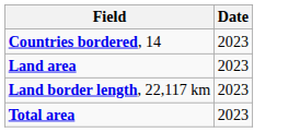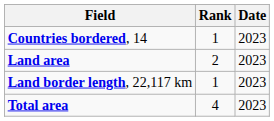 <table class="wikitable sortable">
 <tr style="background:#ececec;">
 <th>Field</th>
+<th>Rank</th>
 <th>Date</th>
 </tr>
 <tr>
 <td><strong><a href='#'>Countries bordered</a></strong>, 14</td>
+<td style="text-align:center;">1</td>
 <td align="right">2023</td>
 </tr>
 <tr>
 <td><strong><a href='#'>Land area</a></strong></td>
+<td style="text-align:center;">2</td>
 <td align="right">2023</td>
 </tr>
 <tr>
 <td><strong><a href='#'>Land border length</a></strong>, 22,117 km</td>
+<td style="text-align:center;">1</td>
 <td align="right">2023</td>
 </tr>
 <tr>
 <td><strong><a href='#'>Total area</a></strong></td>
+<td style="text-align:center;">4</td>
 <td align="right">2023</td>
 </tr>
 </table>
